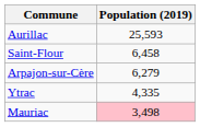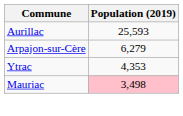 <table class=wikitable>
 <tr>
 <th>Commune</th>
 <th>Population (2019)</th>
 </tr>
 <tr>
 <td><a href='#'>Aurillac</a></td>
 <td style="text-align: center;">25,593</td>
 </tr>
 <tr>
-<td><a href='#'>Saint-Flour</a></td>
-<td style="text-align: center;">6,458</td>
-</tr>
-<tr>
 <td><a href='#'>Arpajon-sur-Cère</a></td>
 <td style="text-align: center;">6,279</td>
 </tr>
 <tr>
 <td><a href='#'>Ytrac</a></td>
-<td style="text-align: center;">4,335</td>
+<td style="text-align: center;">4,353</td>
 </tr>
 <tr>
 <td><a href='#'>Mauriac</a></td>
 <td style="background: pink; text-align: center;">3,498</td>
 </tr>
 </table>
